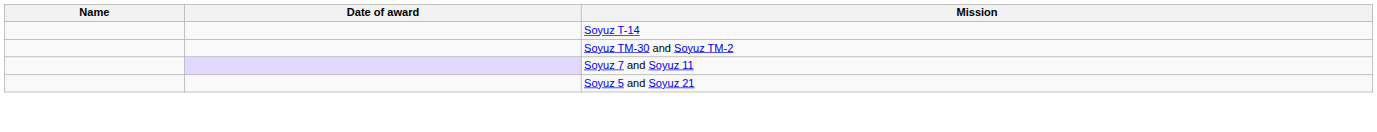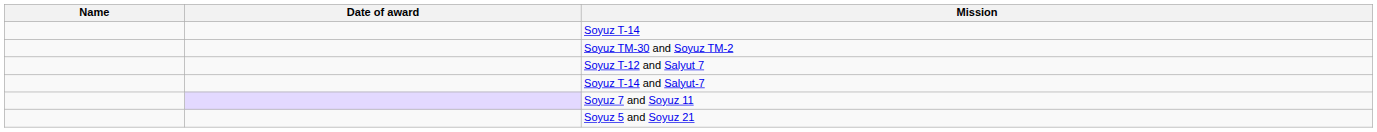 <table class="wikitable sortable" width="100%">
 <tr>
 <th>Name</th>
 <th>Date of award</th>
 <th>Mission</th>
 </tr>
 <tr>
 <td><strong></strong><br></td>
 <td></td>
 <td><a href='#'>Soyuz T-14</a></td>
 </tr>
 <tr>
 <td><strong></strong><br></td>
 <td></td>
 <td><a href='#'>Soyuz TM-30</a> and <a href='#'>Soyuz TM-2</a></td>
 </tr>
 <tr>
 <td><strong></strong><br></td>
+<td></td>
+<td><a href='#'>Soyuz T-12</a> and <a href='#'>Salyut 7</a></td>
+</tr>
+<tr>
+<td><strong></strong><br></td>
+<td></td>
+<td><a href='#'>Soyuz T-14</a> and <a href='#'>Salyut-7</a></td>
+</tr>
+<tr>
+<td><strong></strong><br></td>
 <td style="background:#e3d9ff;"><br></td>
 <td><a href='#'>Soyuz 7</a> and <a href='#'>Soyuz 11</a></td>
 </tr>
 <tr>
 <td><strong></strong><br></td>
 <td><br></td>
 <td><a href='#'>Soyuz 5</a> and <a href='#'>Soyuz 21</a></td>
 </tr>
 </table>
